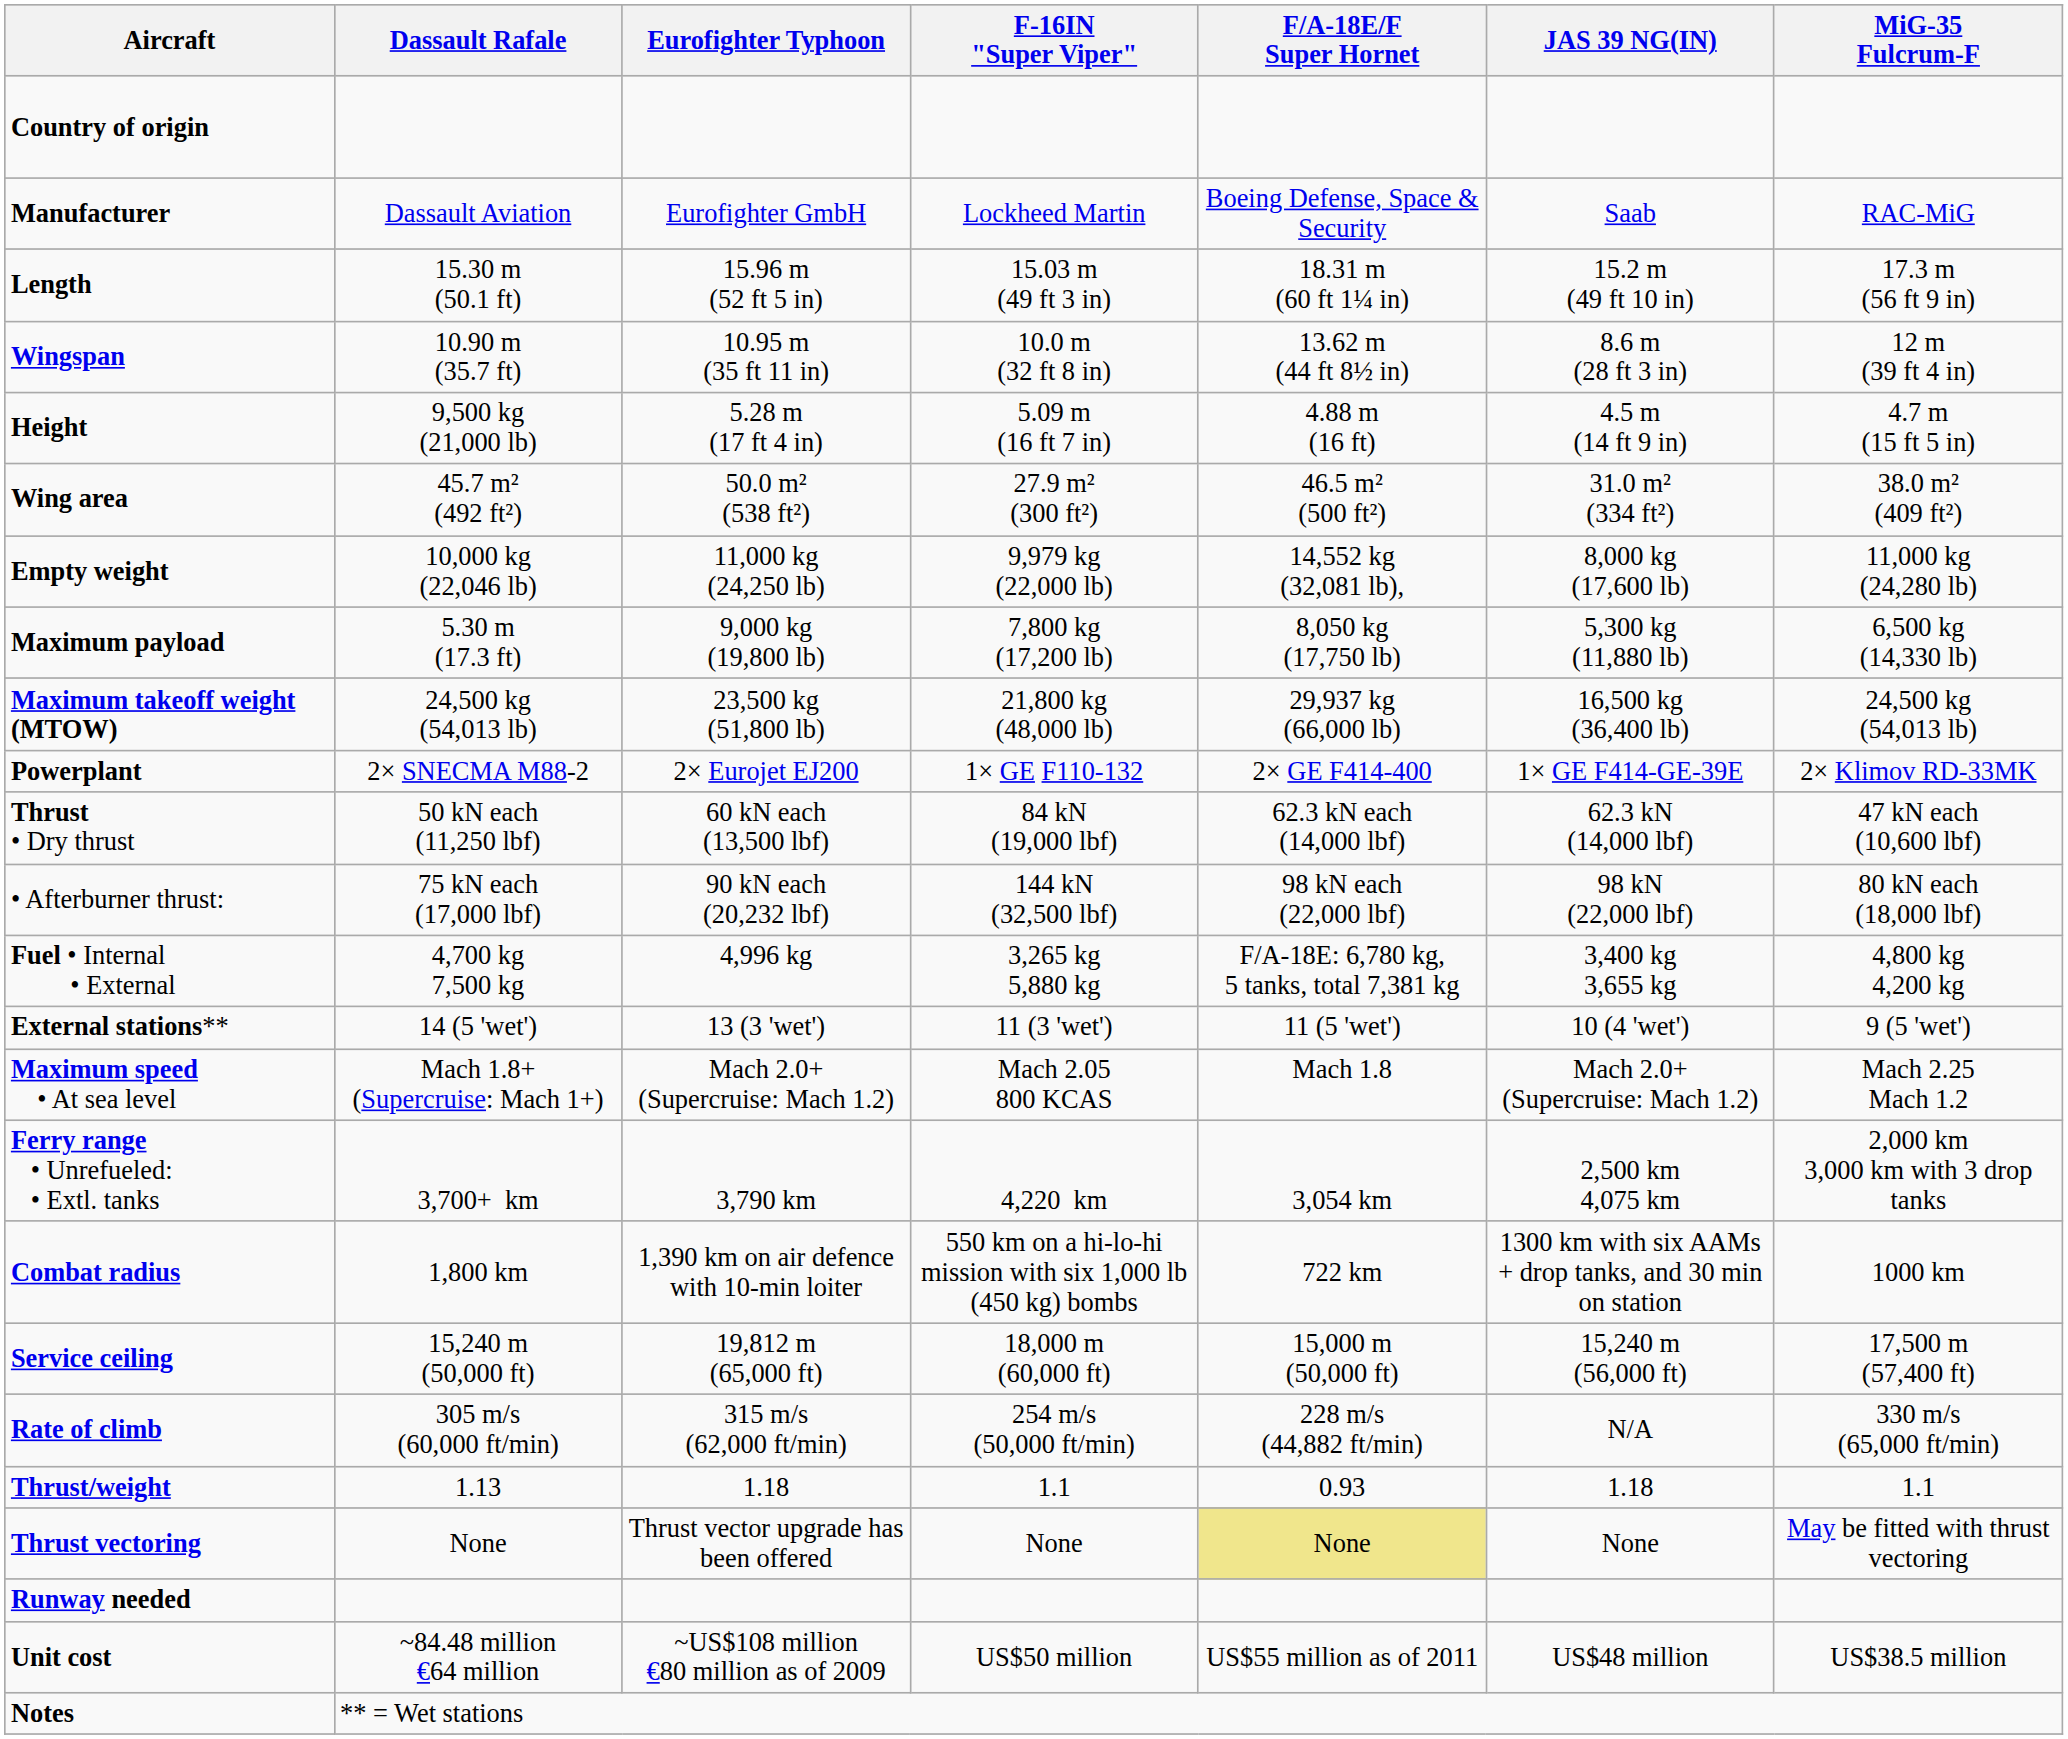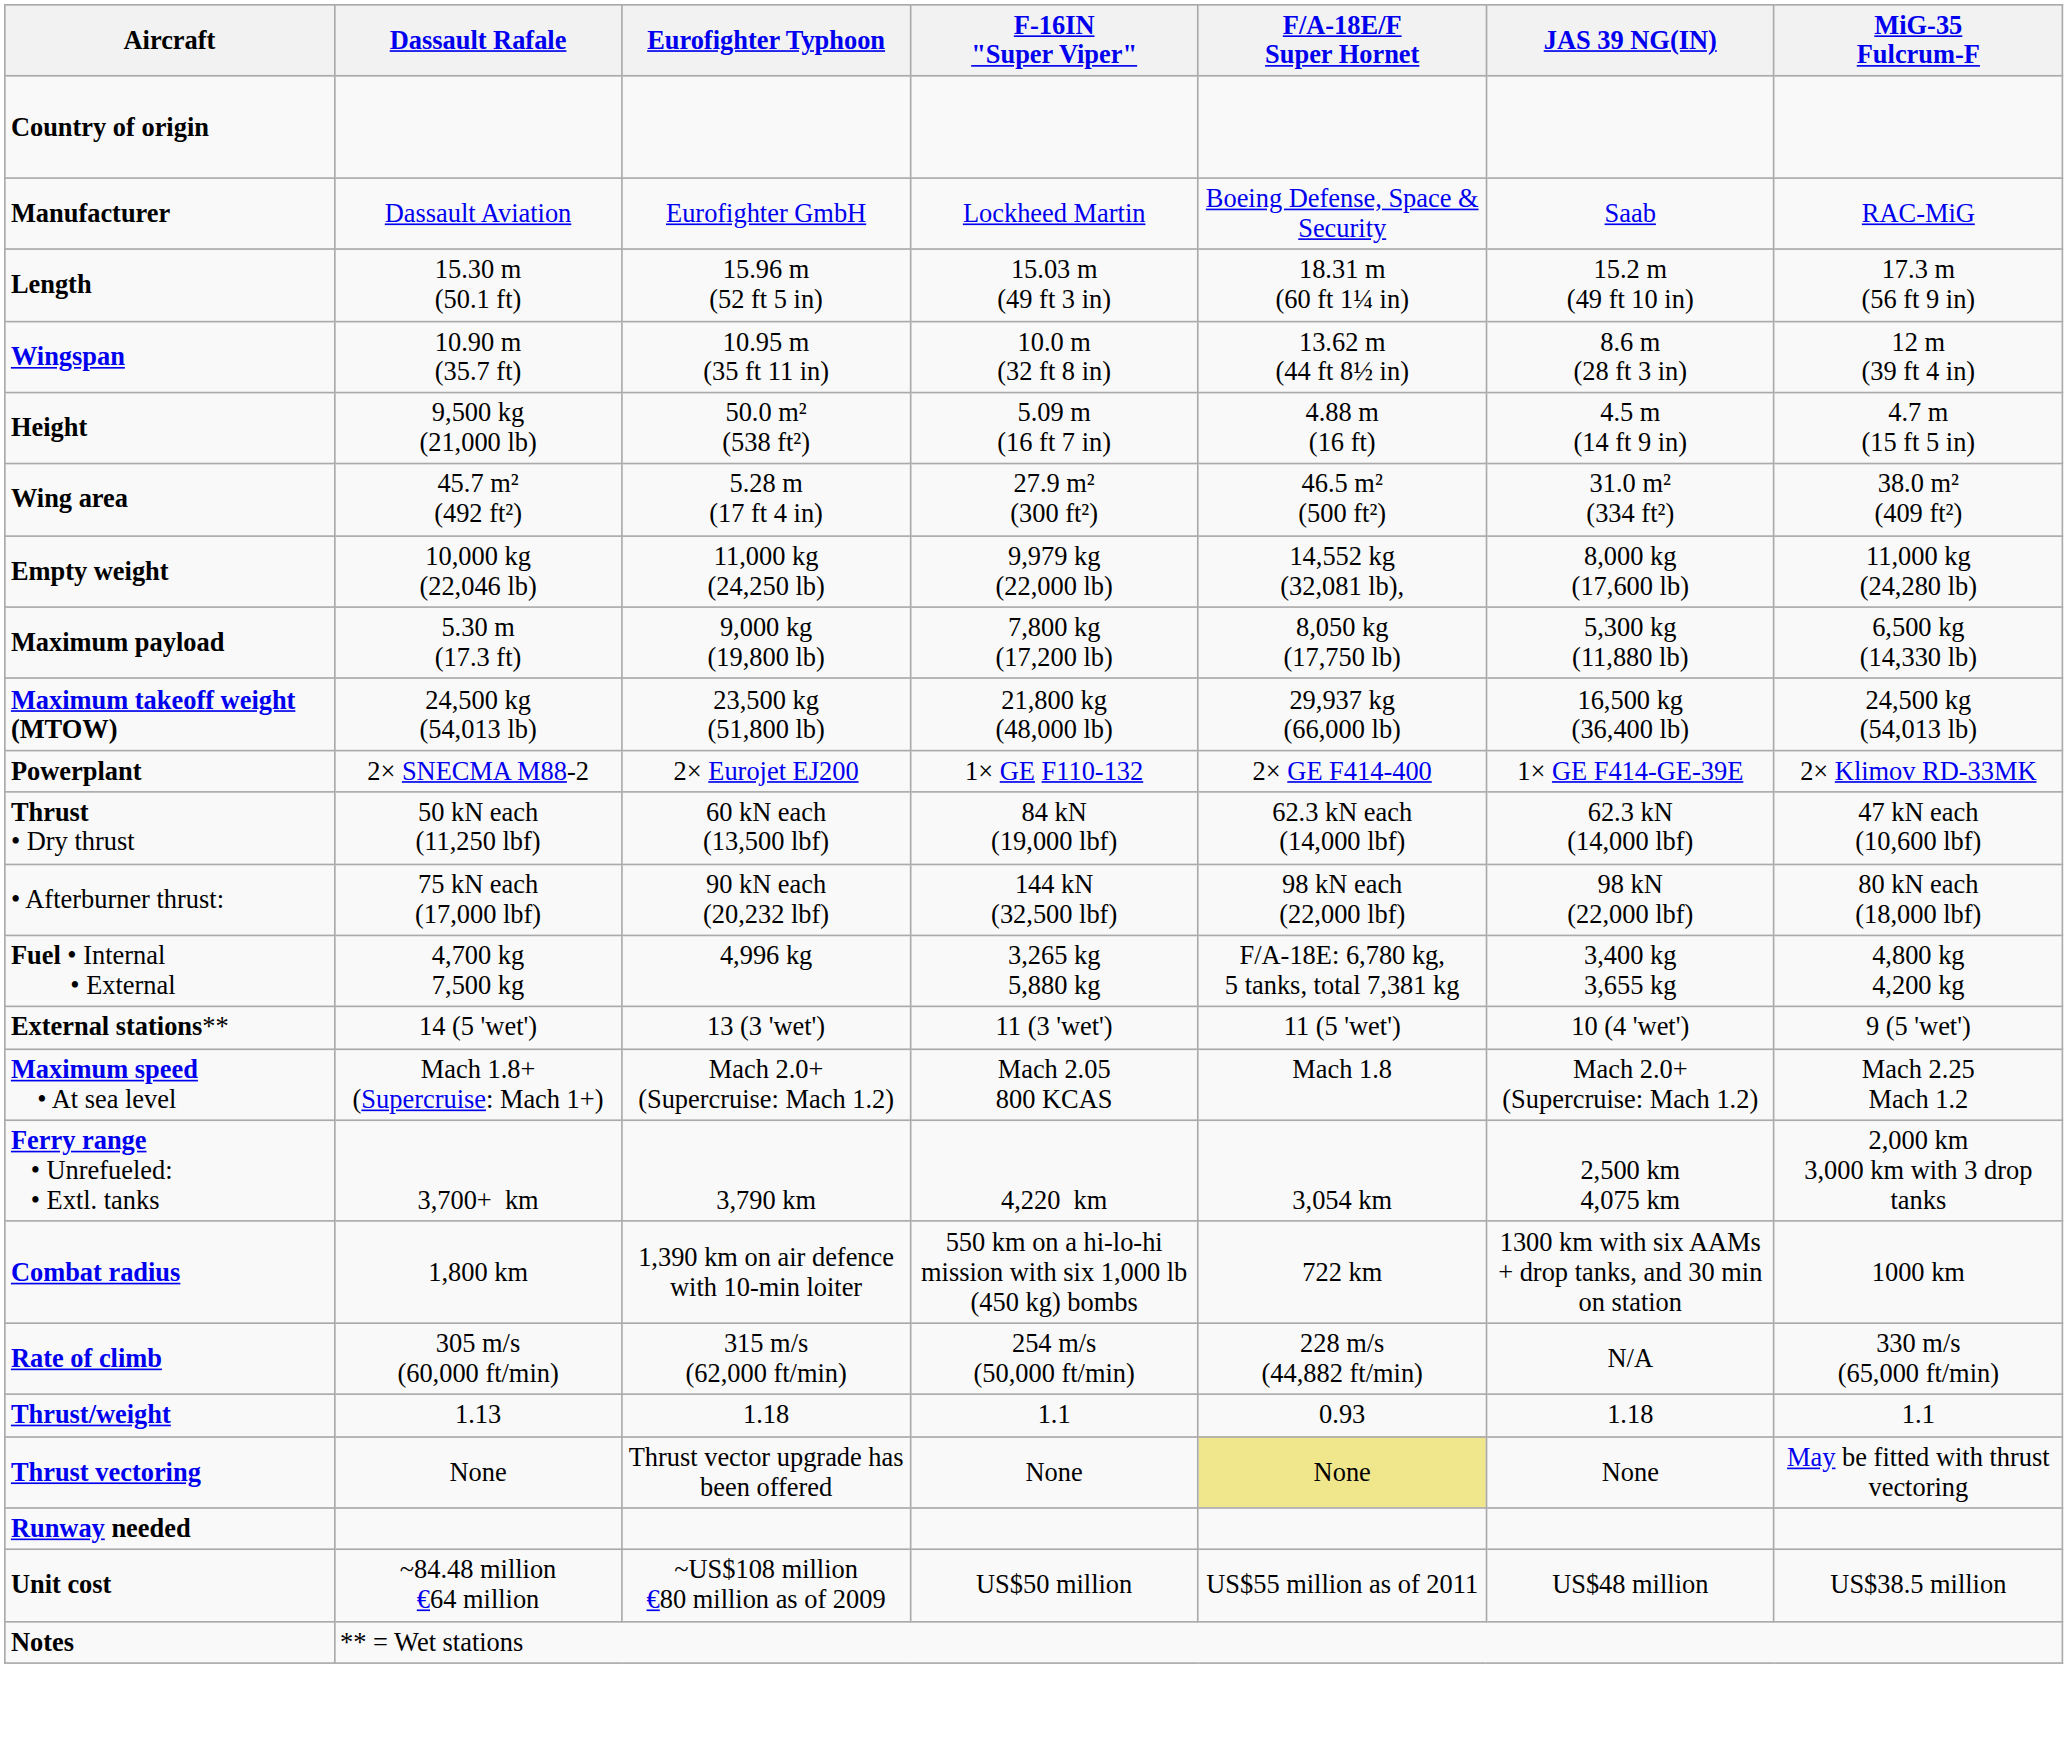 <table class="wikitable" style="text-align:center">
 <tr>
 <th style="width:16%;">Aircraft</th>
 <th style="width:14%;"><a href='#'>Dassault Rafale</a></th>
 <th style="width:14%;"><a href='#'>Eurofighter Typhoon</a></th>
 <th style="width:14%;"><a href='#'>F-16IN <br>"Super Viper"</a></th>
 <th style="width:14%;"><a href='#'>F/A-18E/F<br>Super Hornet</a></th>
 <th style="width:14%;"><a href='#'>JAS 39 NG(IN)</a></th>
 <th style="width:14%;"><a href='#'>MiG-35 <br> Fulcrum-F</a></th>
 </tr>
 <tr>
 <td align="left"><strong>Country of origin</strong></td>
 <td></td>
 <td align="left"> <br> <br> <br></td>
 <td></td>
 <td></td>
 <td></td>
 <td></td>
 </tr>
 <tr>
 <td align="left"><strong>Manufacturer</strong></td>
 <td><a href='#'>Dassault Aviation</a></td>
 <td><a href='#'>Eurofighter GmbH</a></td>
 <td><a href='#'>Lockheed Martin</a></td>
 <td><a href='#'>Boeing Defense, Space & Security</a></td>
 <td><a href='#'>Saab</a></td>
 <td><a href='#'>RAC-MiG</a></td>
 </tr>
 <tr>
 <td align="left"><strong>Length</strong></td>
 <td>15.30 m <br>(50.1 ft)</td>
 <td>15.96 m <br>(52 ft 5 in)</td>
 <td>15.03 m <br>(49 ft 3 in)</td>
 <td>18.31 m <br>(60 ft 1¼ in)</td>
 <td>15.2 m <br>(49 ft 10 in)</td>
 <td>17.3 m <br>(56 ft 9 in)</td>
 </tr>
 <tr>
 <td align="left"><strong><a href='#'>Wingspan</a></strong></td>
 <td>10.90 m <br>(35.7 ft)</td>
 <td>10.95 m <br>(35 ft 11 in)</td>
 <td>10.0 m <br>(32 ft 8 in)</td>
 <td>13.62 m <br>(44 ft 8½ in)</td>
 <td>8.6 m <br>(28 ft 3 in)</td>
 <td>12 m <br>(39 ft 4 in)</td>
 </tr>
 <tr>
 <td align="left"><strong>Height</strong></td>
 <td>9,500 kg <br>(21,000 lb)</td>
-<td>5.28 m <br>(17 ft 4 in)</td>
+<td>50.0 m² <br>(538 ft²)</td>
 <td>5.09 m <br>(16 ft 7 in)</td>
 <td>4.88 m <br>(16 ft)</td>
 <td>4.5 m <br>(14 ft 9 in)</td>
 <td>4.7 m <br>(15 ft 5 in)</td>
 </tr>
 <tr>
 <td align="left"><strong>Wing area</strong></td>
 <td>45.7 m² <br>(492 ft²)</td>
-<td>50.0 m² <br>(538 ft²)</td>
+<td>5.28 m <br>(17 ft 4 in)</td>
 <td>27.9 m² <br>(300 ft²)</td>
 <td>46.5 m² <br>(500 ft²)</td>
 <td>31.0 m² <br>(334 ft²)</td>
 <td>38.0 m² <br>(409 ft²)</td>
 </tr>
 <tr>
 <td align="left"><strong>Empty weight</strong></td>
 <td>10,000 kg <br>(22,046 lb)</td>
 <td>11,000 kg <br>(24,250 lb)</td>
 <td>9,979 kg <br>(22,000 lb)</td>
 <td>14,552 kg <br>(32,081 lb),</td>
 <td>8,000 kg <br>(17,600 lb)</td>
 <td>11,000 kg <br>(24,280 lb)</td>
 </tr>
 <tr>
 <td align="left"><strong>Maximum payload</strong></td>
 <td>5.30 m <br>(17.3 ft)</td>
 <td>9,000 kg <br>(19,800 lb)</td>
 <td>7,800 kg <br>(17,200 lb)</td>
 <td>8,050 kg <br>(17,750 lb)</td>
 <td>5,300 kg <br>(11,880 lb)</td>
 <td>6,500 kg <br>(14,330 lb)</td>
 </tr>
 <tr>
 <td align="left"><strong><a href='#'>Maximum takeoff weight</a> (MTOW)</strong></td>
 <td>24,500 kg <br>(54,013 lb)</td>
 <td>23,500 kg <br>(51,800 lb)</td>
 <td>21,800 kg <br>(48,000 lb)</td>
 <td>29,937 kg <br>(66,000 lb)</td>
 <td>16,500 kg <br>(36,400 lb)</td>
 <td>24,500 kg <br>(54,013 lb)</td>
 </tr>
 <tr>
 <td align="left"><strong>Powerplant</strong></td>
 <td>2× <a href='#'>SNECMA M88</a>-2</td>
 <td>2× <a href='#'>Eurojet EJ200</a></td>
 <td>1× <a href='#'>GE</a> <a href='#'>F110-132</a></td>
 <td>2× <a href='#'>GE F414-400</a></td>
 <td>1× <a href='#'>GE F414-GE-39E</a></td>
 <td>2× <a href='#'>Klimov RD-33MK</a></td>
 </tr>
 <tr>
 <td align="left"><strong>Thrust</strong> <br> • Dry thrust</td>
 <td>50 kN each<br> (11,250 lbf)</td>
 <td>60 kN each<br> (13,500 lbf)</td>
 <td>84 kN <br>(19,000 lbf)</td>
 <td>62.3 kN each<br>(14,000 lbf)</td>
 <td>62.3 kN<br>(14,000 lbf)</td>
 <td>47 kN each<br>(10,600 lbf)</td>
 </tr>
 <tr>
 <td align="left">• Afterburner thrust:</td>
 <td>75 kN each<br>(17,000 lbf)</td>
 <td>90 kN each<br>(20,232 lbf)</td>
 <td>144 kN<br>(32,500 lbf)</td>
 <td>98 kN each<br>(22,000 lbf)</td>
 <td>98 kN<br>(22,000 lbf)</td>
 <td>80 kN each<br>(18,000 lbf)</td>
 </tr>
 <tr>
 <td align="left"><strong>Fuel</strong> • Internal<br>         • External</td>
 <td valign="top">4,700 kg<br>7,500 kg</td>
 <td valign="top">4,996 kg</td>
 <td valign="top">3,265 kg<br>5,880 kg</td>
 <td valign="top">F/A-18E: 6,780 kg,<br>5 tanks, total 7,381 kg</td>
 <td valign="top">3,400 kg<br>3,655 kg</td>
 <td valign="top">4,800 kg<br>4,200 kg</td>
 </tr>
 <tr>
 <td align="left"><strong>External stations</strong>**</td>
 <td>14 (5 'wet')</td>
 <td>13 (3 'wet')</td>
 <td>11 (3 'wet')</td>
 <td>11 (5 'wet')</td>
 <td>10 (4 'wet')</td>
 <td>9 (5 'wet')</td>
 </tr>
 <tr>
 <td align="left"><strong><a href='#'>Maximum speed</a></strong><br>    • At sea level</td>
 <td valign="top">Mach 1.8+<br>(<a href='#'>Supercruise</a>: Mach 1+)</td>
 <td valign="top">Mach 2.0+ <br>(Supercruise: Mach 1.2)</td>
 <td valign="top">Mach 2.05 <br>800 KCAS</td>
 <td valign="top">Mach 1.8</td>
 <td valign="top">Mach 2.0+ <br>(Supercruise: Mach 1.2)</td>
 <td valign="top">Mach 2.25 <br>Mach 1.2</td>
 </tr>
 <tr>
 <td align="left"><strong><a href='#'>Ferry range</a></strong> <br>   • Unrefueled: <br>   • Extl. tanks</td>
 <td valign="bottom">3,700+  km</td>
 <td valign="bottom">3,790 km</td>
 <td valign="bottom">4,220  km</td>
 <td valign="bottom">3,054 km</td>
 <td valign="bottom">2,500 km <br>4,075 km</td>
 <td valign="bottom">2,000 km <br>3,000 km with 3 drop tanks</td>
 </tr>
 <tr>
 <td align="left"><strong><a href='#'>Combat radius</a></strong></td>
 <td>1,800 km</td>
 <td>1,390 km on air defence with 10-min loiter</td>
 <td>550 km on a hi-lo-hi mission with six 1,000 lb (450 kg) bombs</td>
 <td>722 km</td>
 <td>1300 km with six AAMs + drop tanks, and 30 min on station</td>
 <td>1000 km</td>
 </tr>
 <tr>
-<td align="left"><strong><a href='#'>Service ceiling</a></strong></td>
-<td>15,240 m <br>(50,000 ft)</td>
-<td>19,812 m <br>(65,000 ft)</td>
-<td>18,000 m <br>(60,000 ft)</td>
-<td>15,000 m <br>(50,000 ft)</td>
-<td>15,240 m <br>(56,000 ft)</td>
-<td>17,500 m <br>(57,400 ft)</td>
-</tr>
-<tr>
 <td align="left"><strong><a href='#'>Rate of climb</a></strong></td>
 <td>305 m/s <br>(60,000 ft/min)</td>
 <td>315 m/s <br>(62,000 ft/min)</td>
 <td>254 m/s <br>(50,000 ft/min)</td>
 <td>228 m/s <br>(44,882 ft/min)</td>
 <td>N/A</td>
 <td>330 m/s <br>(65,000 ft/min)</td>
 </tr>
 <tr>
 <td align="left"><strong><a href='#'>Thrust/weight</a></strong></td>
 <td>1.13</td>
 <td>1.18</td>
 <td>1.1</td>
 <td>0.93</td>
 <td>1.18</td>
 <td>1.1</td>
 </tr>
 <tr>
 <td align="left"><strong><a href='#'>Thrust vectoring</a></strong></td>
 <td>None</td>
 <td>Thrust vector upgrade has been offered</td>
 <td>None</td>
 <td style="background: khaki;">None</td>
 <td>None</td>
 <td><a href='#'>May</a> be fitted with thrust vectoring</td>
 </tr>
 <tr>
 <td align="left"><strong><a href='#'>Runway</a> needed</strong></td>
 <td></td>
 <td></td>
 <td></td>
 <td></td>
 <td></td>
 <td></td>
 </tr>
 <tr>
 <td align="left"><strong>Unit cost</strong></td>
 <td>~84.48 million <br><a href='#'>€</a>64 million</td>
 <td>~US$108 million <br><a href='#'>€</a>80 million as of 2009</td>
 <td>US$50 million</td>
 <td>US$55 million as of 2011</td>
 <td>US$48 million</td>
 <td>US$38.5 million</td>
 </tr>
 <tr>
 <td align="left"><strong>Notes</strong></td>
 <td colspan="6" style="text-align:left;">** = Wet stations</td>
 </tr>
 </table>
